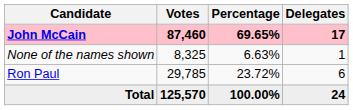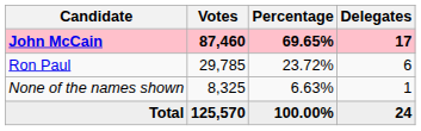 <table class="wikitable" style="text-align:right;">
 <tr>
 <th>Candidate</th>
 <th>Votes</th>
 <th>Percentage</th>
 <th>Delegates</th>
 </tr>
 <tr style="background:pink;">
 <td style="text-align:left;"><strong><a href='#'>John McCain</a></strong></td>
 <td><strong>87,460</strong></td>
 <td><strong>69.65%</strong></td>
 <td><strong>17</strong></td>
 </tr>
 <tr>
+<td style="text-align:left;"><a href='#'>Ron Paul</a></td>
+<td>29,785</td>
+<td>23.72%</td>
+<td>6</td>
+</tr>
+<tr>
 <td style="text-align:left;"><em>None of the names shown</em></td>
 <td>8,325</td>
 <td>6.63%</td>
 <td>1</td>
-</tr>
-<tr>
-<td style="text-align:left;"><a href='#'>Ron Paul</a></td>
-<td>29,785</td>
-<td>23.72%</td>
-<td>6</td>
 </tr>
 <tr style="background:#eee;">
 <td><strong>Total</strong></td>
 <td><strong>125,570</strong></td>
 <td><strong>100.00%</strong></td>
 <td><strong>24</strong></td>
 </tr>
 </table>
